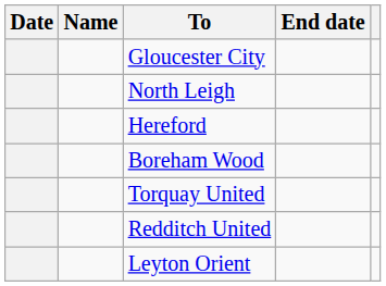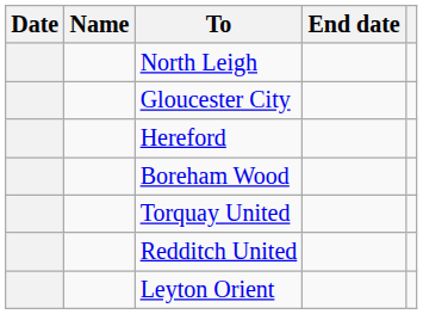 <table class="wikitable sortable plainrowheaders">
 <tr>
 <th scope=col>Date</th>
 <th scope=col>Name</th>
 <th scope=col>To</th>
 <th scope=col>End date</th>
 <th scope=col class=unsortable></th>
 </tr>
 <tr>
 <th scope=row></th>
 <td></td>
-<td><a href='#'>Gloucester City</a></td>
+<td><a href='#'>North Leigh</a></td>
 <td></td>
 <td style="text-align:center;"></td>
 </tr>
 <tr>
 <th scope=row></th>
 <td></td>
-<td><a href='#'>North Leigh</a></td>
+<td><a href='#'>Gloucester City</a></td>
 <td></td>
 <td style="text-align:center;"></td>
 </tr>
 <tr>
 <th scope=row></th>
 <td></td>
 <td><a href='#'>Hereford</a></td>
 <td></td>
 <td style="text-align:center;"></td>
 </tr>
 <tr>
 <th scope=row></th>
 <td></td>
 <td><a href='#'>Boreham Wood</a></td>
 <td></td>
 <td style="text-align:center;"></td>
 </tr>
 <tr>
 <th scope=row></th>
 <td></td>
 <td><a href='#'>Torquay United</a></td>
 <td></td>
 <td style="text-align:center;"></td>
 </tr>
 <tr>
 <th scope=row></th>
 <td></td>
 <td><a href='#'>Redditch United</a></td>
 <td></td>
 <td style="text-align:center;"></td>
 </tr>
 <tr>
 <th scope=row></th>
 <td></td>
 <td><a href='#'>Leyton Orient</a></td>
 <td></td>
 <td style="text-align:center;"></td>
 </tr>
 </table>
